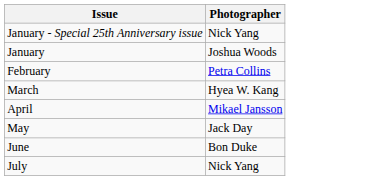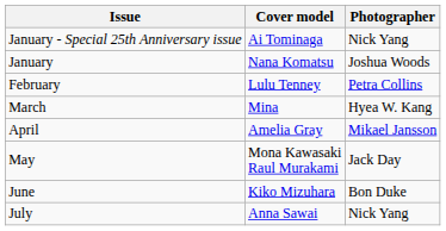 <table class="sortable wikitable">
 <tr>
 <th>Issue</th>
+<th>Cover model</th>
 <th>Photographer</th>
 </tr>
 <tr>
 <td>January - <em>Special 25th Anniversary issue</em></td>
+<td><a href='#'>Ai Tominaga</a></td>
 <td>Nick Yang</td>
 </tr>
 <tr>
 <td>January</td>
+<td><a href='#'>Nana Komatsu</a></td>
 <td>Joshua Woods</td>
 </tr>
 <tr>
 <td>February</td>
+<td><a href='#'>Lulu Tenney</a></td>
 <td><a href='#'>Petra Collins</a></td>
 </tr>
 <tr>
 <td>March</td>
+<td><a href='#'>Mina</a></td>
 <td>Hyea W. Kang</td>
 </tr>
 <tr>
 <td>April</td>
+<td><a href='#'>Amelia Gray</a></td>
 <td><a href='#'>Mikael Jansson</a></td>
 </tr>
 <tr>
 <td>May</td>
+<td>Mona Kawasaki <br> <a href='#'>Raul Murakami</a></td>
 <td>Jack Day</td>
 </tr>
 <tr>
 <td>June</td>
+<td><a href='#'>Kiko Mizuhara</a></td>
 <td>Bon Duke</td>
 </tr>
 <tr>
 <td>July</td>
+<td><a href='#'>Anna Sawai</a></td>
 <td>Nick Yang</td>
 </tr>
 </table>
